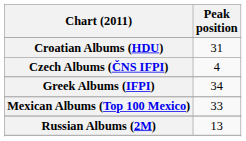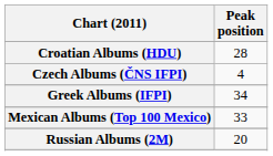 <table class="wikitable sortable plainrowheaders" style="text-align:center">
 <tr>
 <th scope="col">Chart (2011)</th>
 <th scope="col">Peak<br>position</th>
 </tr>
 <tr>
 </tr>
 <tr>
 </tr>
 <tr>
 </tr>
 <tr>
 <th scope="row">Croatian Albums (<a href='#'>HDU</a>)</th>
-<td>31</td>
+<td>28</td>
 </tr>
 <tr>
 <th scope="row">Czech Albums (<a href='#'>ČNS IFPI</a>)</th>
 <td>4</td>
 </tr>
 <tr>
 </tr>
 <tr>
 </tr>
 <tr>
 </tr>
 <tr>
 </tr>
 <tr>
 </tr>
 <tr>
 <th scope="row">Greek Albums (<a href='#'>IFPI</a>)</th>
 <td>34</td>
 </tr>
 <tr>
 </tr>
 <tr>
 </tr>
 <tr>
 </tr>
 <tr>
 <th scope="row">Mexican Albums (<a href='#'>Top 100 Mexico</a>)</th>
 <td>33</td>
 </tr>
 <tr>
 </tr>
 <tr>
 </tr>
 <tr>
 </tr>
 <tr>
 <th scope="row">Russian Albums (<a href='#'>2M</a>)</th>
-<td>13</td>
+<td>20</td>
 </tr>
 <tr>
 </tr>
 <tr>
 </tr>
 <tr>
 </tr>
 <tr>
 </tr>
 <tr>
 </tr>
 <tr>
 </tr>
 <tr>
 </tr>
 <tr>
 </tr>
 <tr>
 </tr>
 </table>
